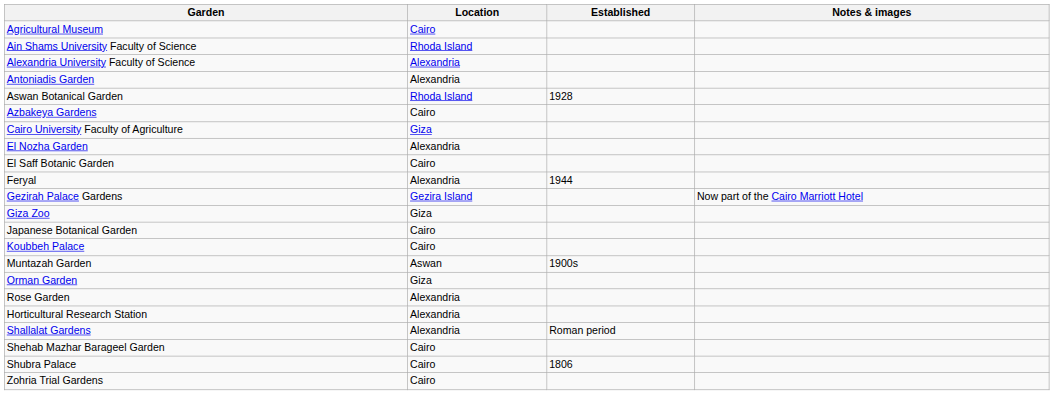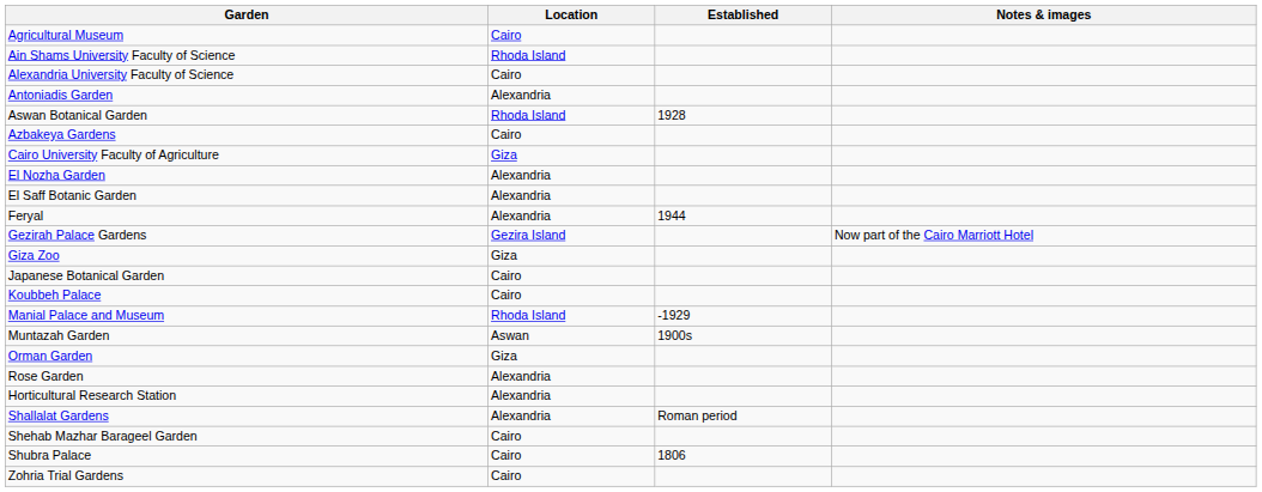 <table class="wikitable sortable" style="width:100%;">
 <tr>
 <th>Garden</th>
 <th>Location</th>
 <th>Established</th>
 <th class="unsortable">Notes & images</th>
 </tr>
 <tr>
 <td><a href='#'>Agricultural Museum</a></td>
 <td><a href='#'>Cairo</a></td>
 <td></td>
 <td></td>
 </tr>
 <tr>
 <td><a href='#'>Ain Shams University</a> Faculty of Science</td>
 <td><a href='#'>Rhoda Island</a></td>
 <td></td>
 <td></td>
 </tr>
 <tr>
 <td><a href='#'>Alexandria University</a> Faculty of Science</td>
-<td><a href='#'>Alexandria</a></td>
+<td>Cairo</td>
 <td></td>
 <td></td>
 </tr>
 <tr>
 <td><a href='#'>Antoniadis Garden</a></td>
 <td>Alexandria</td>
 <td></td>
 <td></td>
 </tr>
 <tr>
 <td>Aswan Botanical Garden</td>
 <td><a href='#'>Rhoda Island</a></td>
 <td>1928</td>
 <td></td>
 </tr>
 <tr>
 <td><a href='#'>Azbakeya Gardens</a></td>
 <td>Cairo</td>
 <td></td>
 <td></td>
 </tr>
 <tr>
 <td><a href='#'>Cairo University</a> Faculty of Agriculture</td>
 <td><a href='#'>Giza</a></td>
 <td></td>
 <td></td>
 </tr>
 <tr>
 <td><a href='#'>El Nozha Garden</a></td>
 <td>Alexandria</td>
 <td></td>
 <td></td>
 </tr>
 <tr>
 <td>El Saff Botanic Garden</td>
-<td>Cairo</td>
+<td>Alexandria</td>
 <td></td>
 <td></td>
 </tr>
 <tr>
 <td>Feryal</td>
 <td>Alexandria</td>
 <td>1944</td>
 <td></td>
 </tr>
 <tr>
 <td><a href='#'>Gezirah Palace</a> Gardens</td>
 <td><a href='#'>Gezira Island</a></td>
 <td></td>
 <td>Now part of the <a href='#'>Cairo Marriott Hotel</a></td>
 </tr>
 <tr>
 <td><a href='#'>Giza Zoo</a></td>
 <td>Giza</td>
 <td></td>
 <td></td>
 </tr>
 <tr>
 <td>Japanese Botanical Garden</td>
 <td>Cairo</td>
 <td></td>
 <td></td>
 </tr>
 <tr>
 <td><a href='#'>Koubbeh Palace</a></td>
 <td>Cairo</td>
 <td></td>
+<td></td>
+</tr>
+<tr>
+<td><a href='#'>Manial Palace and Museum</a></td>
+<td><a href='#'>Rhoda Island</a></td>
+<td>-1929</td>
 <td></td>
 </tr>
 <tr>
 <td>Muntazah Garden</td>
 <td>Aswan</td>
 <td>1900s</td>
 <td></td>
 </tr>
 <tr>
 <td><a href='#'>Orman Garden</a></td>
 <td>Giza</td>
 <td></td>
 <td></td>
 </tr>
 <tr>
 <td>Rose Garden</td>
 <td>Alexandria</td>
 <td></td>
 <td></td>
 </tr>
 <tr>
 <td> Horticultural Research Station</td>
 <td>Alexandria</td>
 <td></td>
 <td></td>
 </tr>
 <tr>
 <td><a href='#'>Shallalat Gardens</a></td>
 <td>Alexandria</td>
 <td>Roman period</td>
 <td></td>
 </tr>
 <tr>
 <td>Shehab Mazhar Barageel Garden</td>
 <td>Cairo</td>
 <td></td>
 <td></td>
 </tr>
 <tr>
 <td>Shubra Palace</td>
 <td>Cairo</td>
 <td>1806</td>
 <td></td>
 </tr>
 <tr>
 <td>Zohria Trial Gardens</td>
 <td>Cairo</td>
 <td></td>
 <td></td>
 </tr>
 </table>
